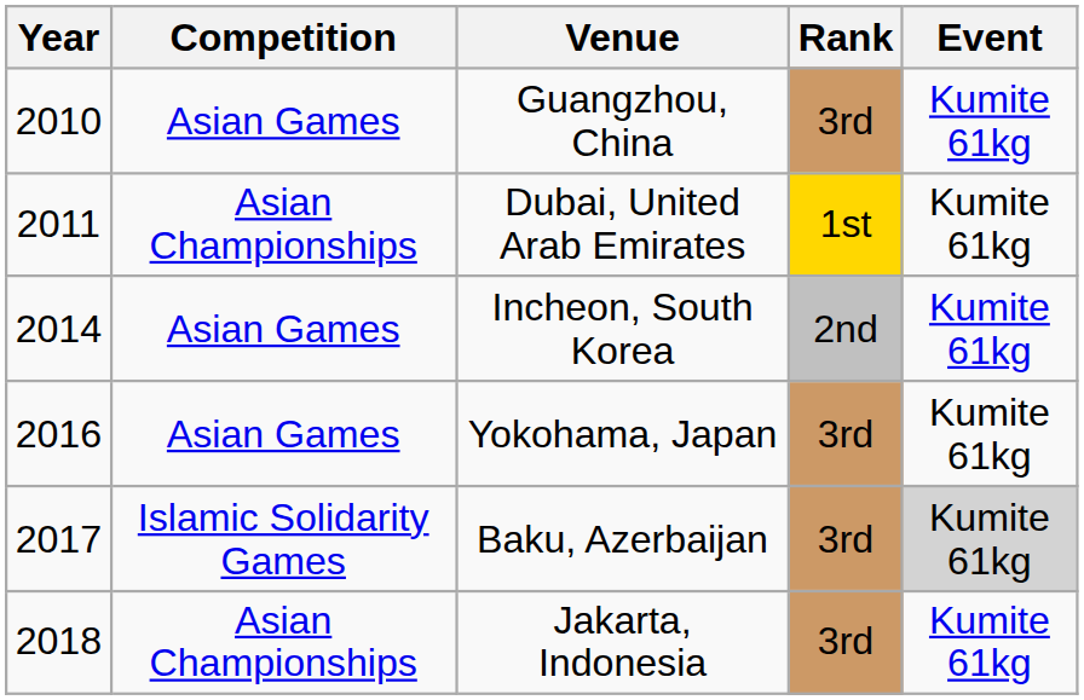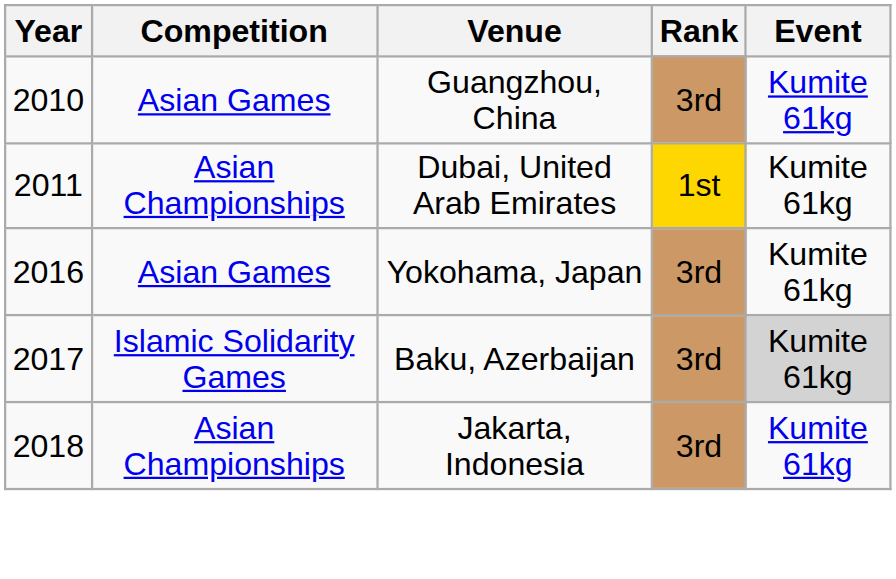 <table class="wikitable sortable" width=45% style="font-size:90%; text-align:center;">
 <tr>
 <th>Year</th>
 <th>Competition</th>
 <th>Venue</th>
 <th>Rank</th>
 <th>Event</th>
 </tr>
 <tr>
 <td>2010</td>
 <td><a href='#'>Asian Games</a></td>
 <td>Guangzhou, China</td>
 <td bgcolor="cc9966">3rd</td>
 <td><a href='#'>Kumite 61kg</a></td>
 </tr>
 <tr>
 <td>2011</td>
 <td><a href='#'>Asian Championships</a></td>
 <td>Dubai, United Arab Emirates</td>
 <td bgcolor="gold">1st</td>
 <td>Kumite 61kg</td>
 </tr>
 <tr>
-<td>2014</td>
-<td><a href='#'>Asian Games</a></td>
-<td>Incheon, South Korea</td>
-<td bgcolor="silver">2nd</td>
-<td><a href='#'>Kumite 61kg</a></td>
-</tr>
-<tr>
 <td>2016</td>
 <td><a href='#'>Asian Games</a></td>
 <td>Yokohama, Japan</td>
 <td bgcolor="cc9966">3rd</td>
 <td>Kumite 61kg</td>
 </tr>
 <tr>
 <td>2017</td>
 <td><a href='#'>Islamic Solidarity Games</a></td>
 <td>Baku, Azerbaijan</td>
 <td bgcolor="cc9966">3rd</td>
 <td style="background: lightgrey;">Kumite 61kg</td>
 </tr>
 <tr>
 <td>2018</td>
 <td><a href='#'>Asian Championships</a></td>
 <td>Jakarta, Indonesia</td>
 <td bgcolor="cc9966">3rd</td>
 <td><a href='#'>Kumite 61kg</a></td>
 </tr>
 </table>
